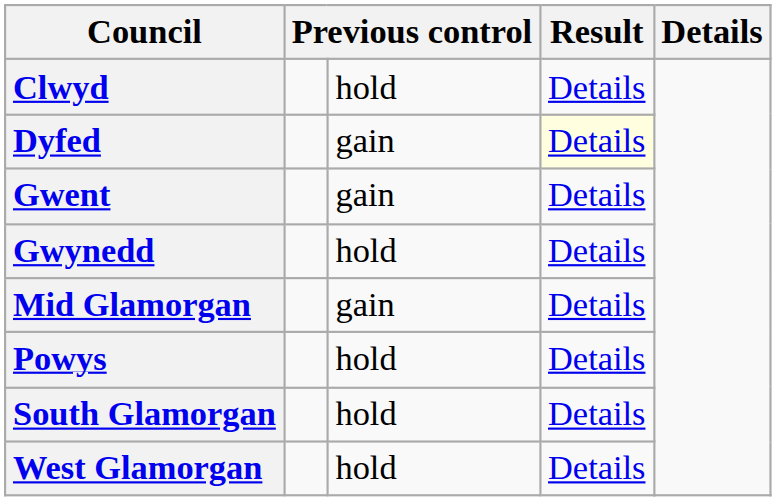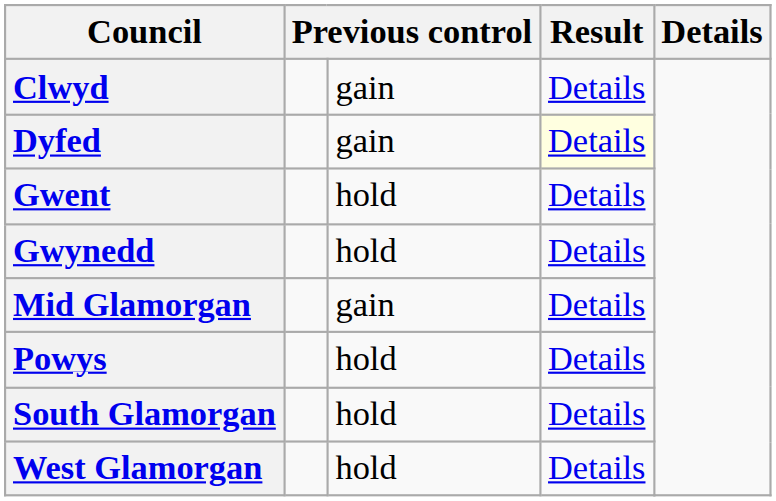 <table class="wikitable sortable" border="1">
 <tr>
 <th scope="col">Council</th>
 <th colspan=2>Previous control</th>
 <th colspan=2>Result</th>
 <th class="unsortable" scope="col">Details</th>
 </tr>
 <tr>
 <th scope="row" style="text-align: left;"><a href='#'>Clwyd</a></th>
 <td></td>
-<td> hold</td>
+<td> gain</td>
 <td><a href='#'>Details</a></td>
 </tr>
 <tr>
 <th scope="row" style="text-align: left;"><a href='#'>Dyfed</a></th>
 <td></td>
 <td> gain</td>
 <td style="background: lightyellow;"><a href='#'>Details</a></td>
 </tr>
 <tr>
 <th scope="row" style="text-align: left;"><a href='#'>Gwent</a></th>
 <td></td>
-<td> gain</td>
+<td> hold</td>
 <td><a href='#'>Details</a></td>
 </tr>
 <tr>
 <th scope="row" style="text-align: left;"><a href='#'>Gwynedd</a></th>
 <td></td>
 <td> hold</td>
 <td><a href='#'>Details</a></td>
 </tr>
 <tr>
 <th scope="row" style="text-align: left;"><a href='#'>Mid Glamorgan</a></th>
 <td></td>
 <td> gain</td>
 <td><a href='#'>Details</a></td>
 </tr>
 <tr>
 <th scope="row" style="text-align: left;"><a href='#'>Powys</a></th>
 <td></td>
 <td> hold</td>
 <td><a href='#'>Details</a></td>
 </tr>
 <tr>
 <th scope="row" style="text-align: left;"><a href='#'>South Glamorgan</a></th>
 <td></td>
 <td> hold</td>
 <td><a href='#'>Details</a></td>
 </tr>
 <tr>
 <th scope="row" style="text-align: left;"><a href='#'>West Glamorgan</a></th>
 <td></td>
 <td> hold</td>
 <td><a href='#'>Details</a></td>
 </tr>
 </table>
